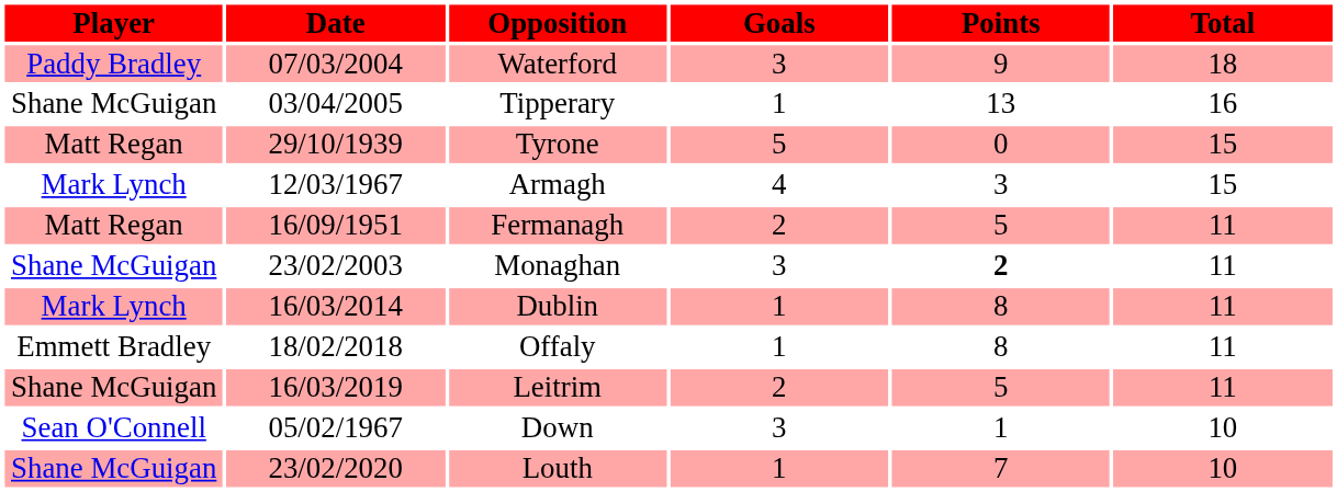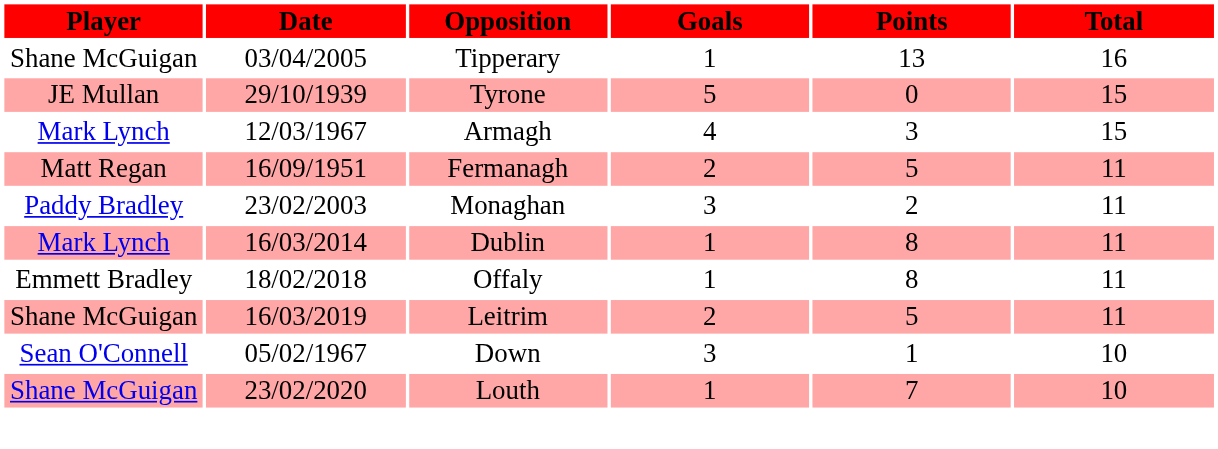 <table>
 <tr bgcolor=#FF0000>
 <th width=16%>Player</th>
 <th width=16%>Date</th>
 <th width=16%>Opposition</th>
 <th width=16%>Goals</th>
 <th width=16%>Points</th>
 <th width=16%>Total</th>
-</tr>
-<tr bgcolor=#FFA7A7>
-<td align=center><a href='#'>Paddy Bradley</a></td>
-<td align=center>07/03/2004</td>
-<td align=center>Waterford</td>
-<td align=center>3</td>
-<td align=center>9</td>
-<td align=center>18</td>
 </tr>
 <tr bgcolor=#FFFFFF>
 <td align=center>Shane McGuigan</td>
 <td align=center>03/04/2005</td>
 <td align=center>Tipperary</td>
 <td align=center>1</td>
 <td align=center>13</td>
 <td align=center>16</td>
 </tr>
 <tr bgcolor=#FFA7A7>
-<td align=center>Matt Regan</td>
+<td align=center>JE Mullan</td>
 <td align=center>29/10/1939</td>
 <td align=center>Tyrone</td>
 <td align=center>5</td>
 <td align=center>0</td>
 <td align=center>15</td>
 </tr>
 <tr bgcolor=#FFFFFF>
 <td align=center><a href='#'>Mark Lynch</a></td>
 <td align=center>12/03/1967</td>
 <td align=center>Armagh</td>
 <td align=center>4</td>
 <td align=center>3</td>
 <td align=center>15</td>
 </tr>
 <tr bgcolor=#FFA7A7>
 <td align=center>Matt Regan</td>
 <td align=center>16/09/1951</td>
 <td align=center>Fermanagh</td>
 <td align=center>2</td>
 <td align=center>5</td>
 <td align=center>11</td>
 </tr>
 <tr bgcolor=#FFFFFF>
-<td align=center><a href='#'>Shane McGuigan</a></td>
+<td align=center><a href='#'>Paddy Bradley</a></td>
 <td align=center>23/02/2003</td>
 <td align=center>Monaghan</td>
 <td align=center>3</td>
-<td align=center><strong>2</strong></td>
+<td align=center>2</td>
 <td align=center>11</td>
 </tr>
 <tr bgcolor=#FFA7A7>
 <td align=center><a href='#'>Mark Lynch</a></td>
 <td align=center>16/03/2014</td>
 <td align=center>Dublin</td>
 <td align=center>1</td>
 <td align=center>8</td>
 <td align=center>11</td>
 </tr>
 <tr bgcolor=#FFFFFF>
 <td align=center>Emmett Bradley</td>
 <td align=center>18/02/2018</td>
 <td align=center>Offaly</td>
 <td align=center>1</td>
 <td align=center>8</td>
 <td align=center>11</td>
 </tr>
 <tr bgcolor=#FFA7A7>
 <td align=center>Shane McGuigan</td>
 <td align=center>16/03/2019</td>
 <td align=center>Leitrim</td>
 <td align=center>2</td>
 <td align=center>5</td>
 <td align=center>11</td>
 </tr>
 <tr bgcolor=#FFFFFF>
 <td align=center><a href='#'>Sean O'Connell</a></td>
 <td align=center>05/02/1967</td>
 <td align=center>Down</td>
 <td align=center>3</td>
 <td align=center>1</td>
 <td align=center>10</td>
 </tr>
 <tr bgcolor=#FFA7A7>
 <td align=center><a href='#'>Shane McGuigan</a></td>
 <td align=center>23/02/2020</td>
 <td align=center>Louth</td>
 <td align=center>1</td>
 <td align=center>7</td>
 <td align=center>10</td>
 </tr>
 </table>
